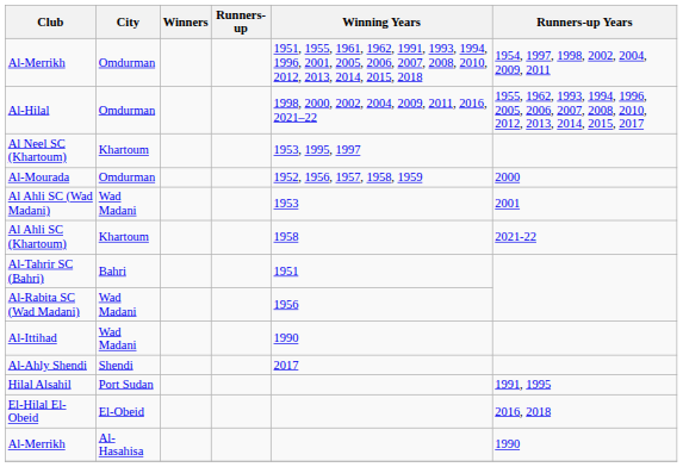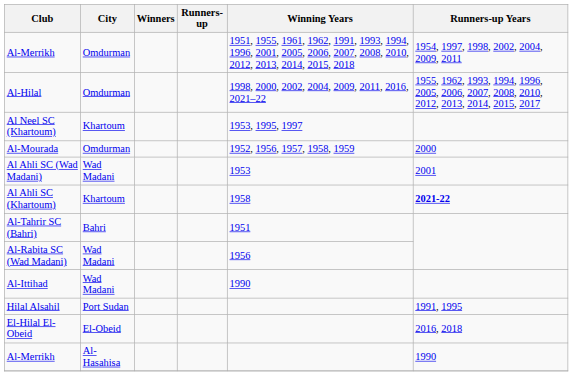 <table class="wikitable">
 <tr>
 <th>Club</th>
 <th>City</th>
 <th>Winners</th>
 <th>Runners-up</th>
 <th>Winning Years</th>
 <th>Runners-up Years</th>
 </tr>
 <tr>
 <td><a href='#'>Al-Merrikh</a></td>
 <td><a href='#'>Omdurman</a></td>
 <td></td>
 <td></td>
 <td><a href='#'>1951</a>, <a href='#'>1955</a>, <a href='#'>1961</a>, <a href='#'>1962</a>, <a href='#'>1991</a>, <a href='#'>1993</a>, <a href='#'>1994</a>, <a href='#'>1996</a>, <a href='#'>2001</a>, <a href='#'>2005</a>, <a href='#'>2006</a>, <a href='#'>2007</a>, <a href='#'>2008</a>, <a href='#'>2010</a>, <a href='#'>2012</a>, <a href='#'>2013</a>, <a href='#'>2014</a>, <a href='#'>2015</a>, <a href='#'>2018</a></td>
 <td><a href='#'>1954</a>, <a href='#'>1997</a>, <a href='#'>1998</a>, <a href='#'>2002</a>, <a href='#'>2004</a>, <a href='#'>2009</a>, <a href='#'>2011</a></td>
 </tr>
 <tr>
 <td><a href='#'>Al-Hilal</a></td>
 <td><a href='#'>Omdurman</a></td>
 <td></td>
 <td></td>
 <td><a href='#'>1998</a>, <a href='#'>2000</a>, <a href='#'>2002</a>, <a href='#'>2004</a>, <a href='#'>2009</a>, <a href='#'>2011</a>, <a href='#'>2016</a>, <a href='#'>2021–22</a></td>
 <td><a href='#'>1955</a>, <a href='#'>1962</a>, <a href='#'>1993</a>, <a href='#'>1994</a>, <a href='#'>1996</a>, <a href='#'>2005</a>, <a href='#'>2006</a>, <a href='#'>2007</a>, <a href='#'>2008</a>, <a href='#'>2010</a>, <a href='#'>2012</a>, <a href='#'>2013</a>, <a href='#'>2014</a>, <a href='#'>2015</a>, <a href='#'>2017</a></td>
 </tr>
 <tr>
 <td><a href='#'>Al Neel SC (Khartoum)</a></td>
 <td><a href='#'>Khartoum</a></td>
 <td></td>
 <td></td>
 <td><a href='#'>1953</a>, <a href='#'>1995</a>, <a href='#'>1997</a></td>
 </tr>
 <tr>
 <td><a href='#'>Al-Mourada</a></td>
 <td><a href='#'>Omdurman</a></td>
 <td></td>
 <td></td>
 <td><a href='#'>1952</a>, <a href='#'>1956</a>, <a href='#'>1957</a>, <a href='#'>1958</a>, <a href='#'>1959</a></td>
 <td><a href='#'>2000</a></td>
 </tr>
 <tr>
 <td><a href='#'>Al Ahli SC (Wad Madani)</a></td>
 <td><a href='#'>Wad Madani</a></td>
 <td></td>
 <td></td>
 <td><a href='#'>1953</a></td>
 <td><a href='#'>2001</a></td>
 </tr>
 <tr>
 <td><a href='#'>Al Ahli SC (Khartoum)</a></td>
 <td><a href='#'>Khartoum</a></td>
 <td></td>
 <td></td>
 <td><a href='#'>1958</a></td>
-<td><a href='#'>2021-22</a></td>
+<td><strong><a href='#'>2021-22</a></strong></td>
 </tr>
 <tr>
 <td><a href='#'>Al-Tahrir SC (Bahri)</a></td>
 <td><a href='#'>Bahri</a></td>
 <td></td>
 <td></td>
 <td><a href='#'>1951</a></td>
 </tr>
 <tr>
 <td><a href='#'>Al-Rabita SC (Wad Madani)</a></td>
 <td><a href='#'>Wad Madani</a></td>
 <td></td>
 <td></td>
 <td><a href='#'>1956</a></td>
 </tr>
 <tr>
 <td><a href='#'>Al-Ittihad</a></td>
 <td><a href='#'>Wad Madani</a></td>
 <td></td>
 <td></td>
 <td><a href='#'>1990</a></td>
-<td></td>
-</tr>
-<tr>
-<td><a href='#'>Al-Ahly Shendi</a></td>
-<td><a href='#'>Shendi</a></td>
-<td></td>
-<td></td>
-<td><a href='#'>2017</a></td>
 <td></td>
 </tr>
 <tr>
 <td><a href='#'>Hilal Alsahil</a></td>
 <td><a href='#'>Port Sudan</a></td>
 <td></td>
 <td></td>
 <td></td>
 <td><a href='#'>1991</a>, <a href='#'>1995</a></td>
 </tr>
 <tr>
 <td><a href='#'>El-Hilal El-Obeid</a></td>
 <td><a href='#'>El-Obeid</a></td>
 <td></td>
 <td></td>
 <td></td>
 <td><a href='#'>2016</a>, <a href='#'>2018</a></td>
 </tr>
 <tr>
 <td><a href='#'>Al-Merrikh</a></td>
 <td><a href='#'>Al-Hasahisa</a></td>
 <td></td>
 <td></td>
 <td></td>
 <td><a href='#'>1990</a></td>
 </tr>
 <tr>
 </tr>
 </table>
